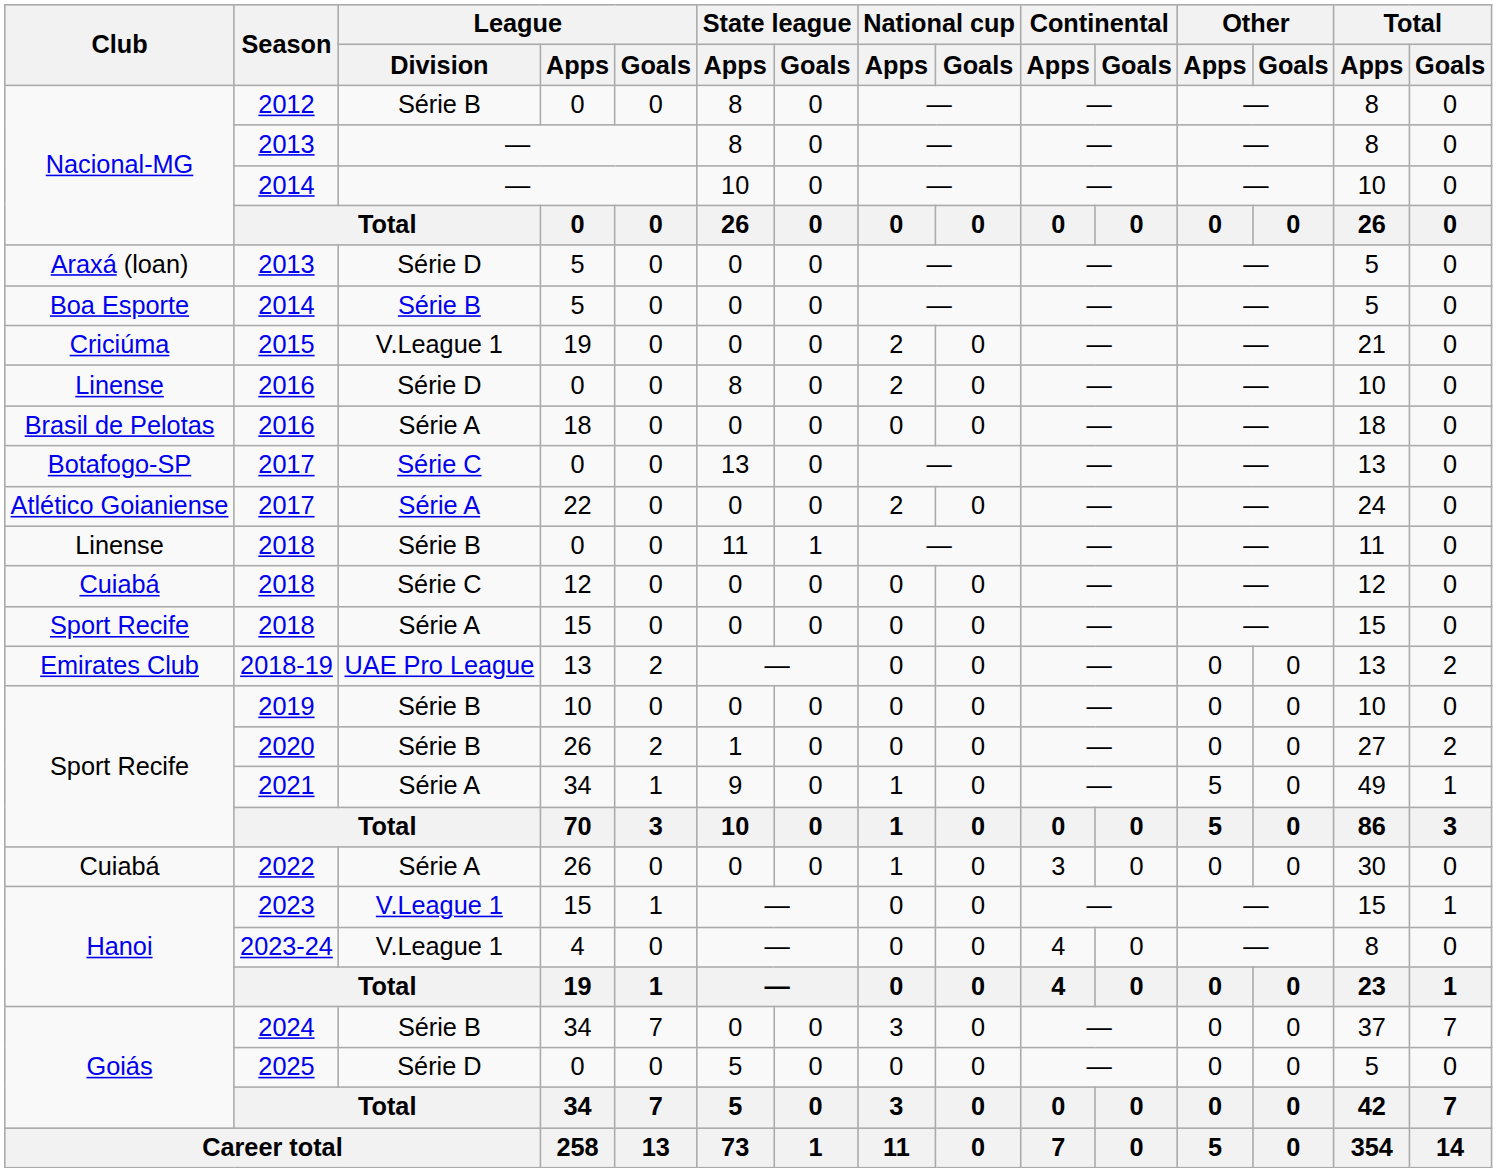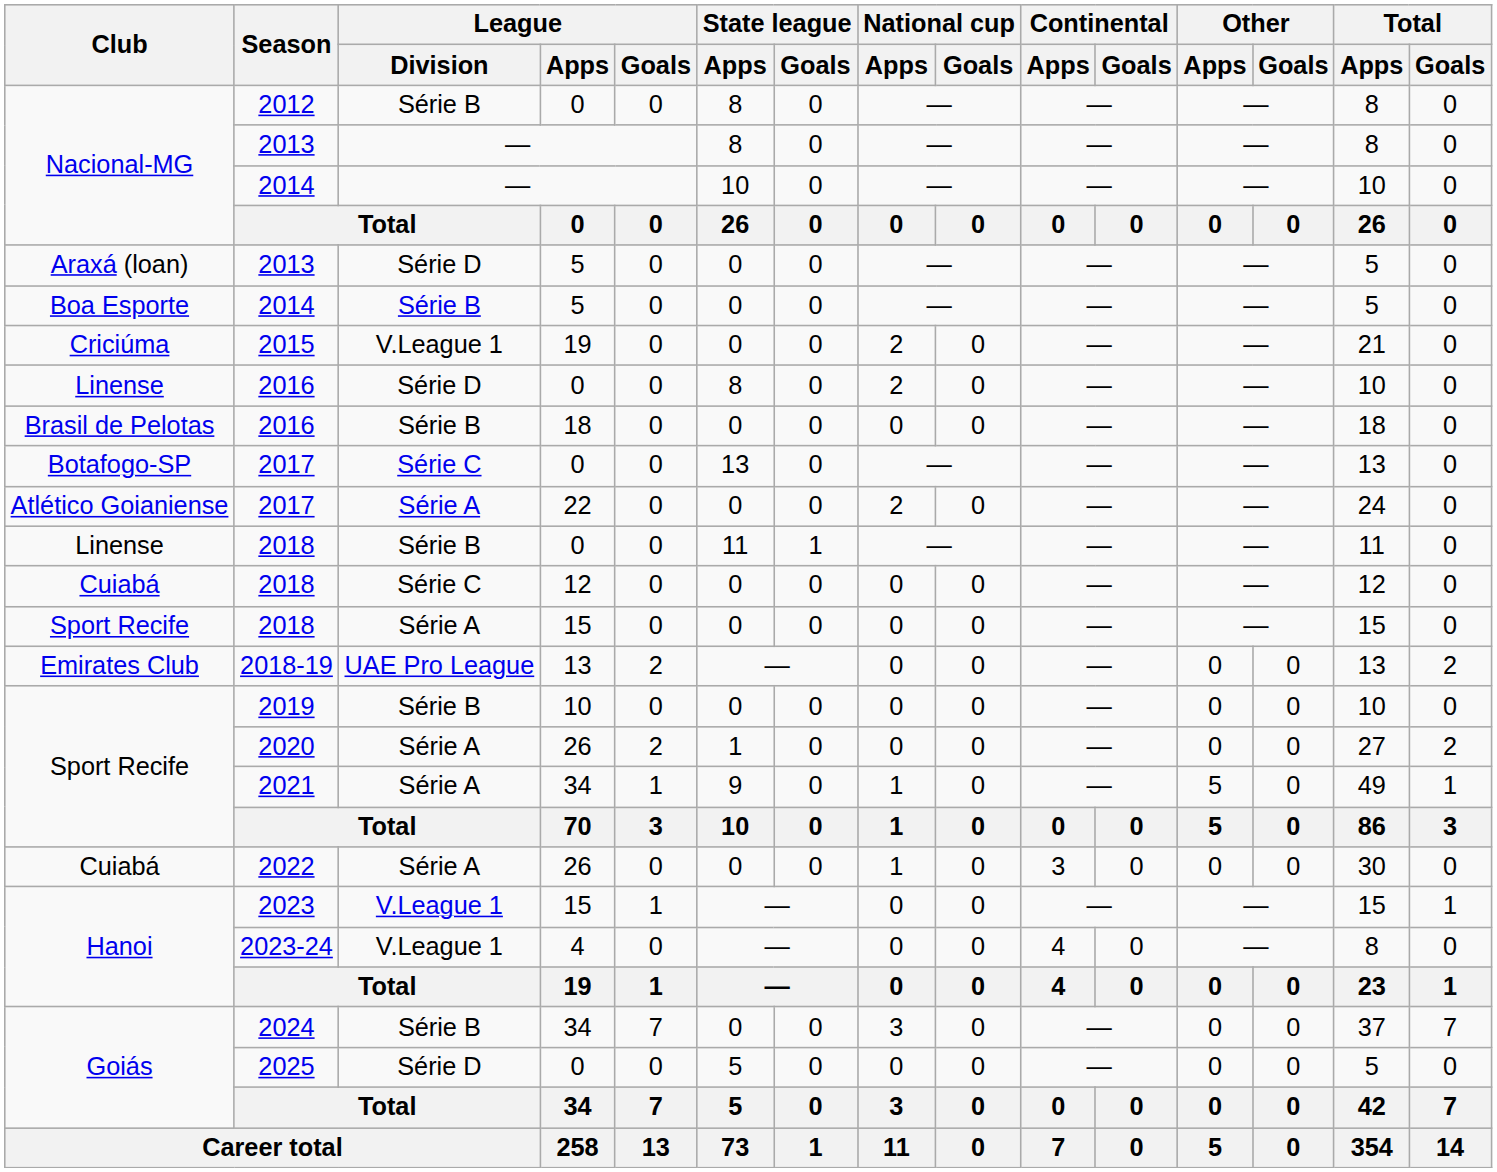 <table class="wikitable" style="text-align:center">
 <tr>
 <th rowspan="2">Club</th>
 <th rowspan="2">Season</th>
 <th colspan="3">League</th>
 <th colspan="2">State league</th>
 <th colspan="2">National cup</th>
 <th colspan="2">Continental</th>
 <th colspan="2">Other</th>
 <th colspan="2">Total</th>
 </tr>
 <tr>
 <th>Division</th>
 <th>Apps</th>
 <th>Goals</th>
 <th>Apps</th>
 <th>Goals</th>
 <th>Apps</th>
 <th>Goals</th>
 <th>Apps</th>
 <th>Goals</th>
 <th>Apps</th>
 <th>Goals</th>
 <th>Apps</th>
 <th>Goals</th>
 </tr>
 <tr>
 <td rowspan="4"><a href='#'>Nacional-MG</a></td>
 <td><a href='#'>2012</a></td>
 <td>Série B</td>
 <td>0</td>
 <td>0</td>
 <td>8</td>
 <td>0</td>
 <td colspan="2">—</td>
 <td colspan="2">—</td>
 <td colspan="2">—</td>
 <td>8</td>
 <td>0</td>
 </tr>
 <tr>
 <td><a href='#'>2013</a></td>
 <td colspan="3">—</td>
 <td>8</td>
 <td>0</td>
 <td colspan="2">—</td>
 <td colspan="2">—</td>
 <td colspan="2">—</td>
 <td>8</td>
 <td>0</td>
 </tr>
 <tr>
 <td><a href='#'>2014</a></td>
 <td colspan="3">—</td>
 <td>10</td>
 <td>0</td>
 <td colspan="2">—</td>
 <td colspan="2">—</td>
 <td colspan="2">—</td>
 <td>10</td>
 <td>0</td>
 </tr>
 <tr>
 <th colspan="2">Total</th>
 <th>0</th>
 <th>0</th>
 <th>26</th>
 <th>0</th>
 <th>0</th>
 <th>0</th>
 <th>0</th>
 <th>0</th>
 <th>0</th>
 <th>0</th>
 <th>26</th>
 <th>0</th>
 </tr>
 <tr>
 <td><a href='#'>Araxá</a> (loan)</td>
 <td><a href='#'>2013</a></td>
 <td>Série D</td>
 <td>5</td>
 <td>0</td>
 <td>0</td>
 <td>0</td>
 <td colspan="2">—</td>
 <td colspan="2">—</td>
 <td colspan="2">—</td>
 <td>5</td>
 <td>0</td>
 </tr>
 <tr>
 <td><a href='#'>Boa Esporte</a></td>
 <td><a href='#'>2014</a></td>
 <td><a href='#'>Série B</a></td>
 <td>5</td>
 <td>0</td>
 <td>0</td>
 <td>0</td>
 <td colspan="2">—</td>
 <td colspan="2">—</td>
 <td colspan="2">—</td>
 <td>5</td>
 <td>0</td>
 </tr>
 <tr>
 <td><a href='#'>Criciúma</a></td>
 <td><a href='#'>2015</a></td>
 <td>V.League 1</td>
 <td>19</td>
 <td>0</td>
 <td>0</td>
 <td>0</td>
 <td>2</td>
 <td>0</td>
 <td colspan="2">—</td>
 <td colspan="2">—</td>
 <td>21</td>
 <td>0</td>
 </tr>
 <tr>
 <td><a href='#'>Linense</a></td>
 <td><a href='#'>2016</a></td>
 <td>Série D</td>
 <td>0</td>
 <td>0</td>
 <td>8</td>
 <td>0</td>
 <td>2</td>
 <td>0</td>
 <td colspan="2">—</td>
 <td colspan="2">—</td>
 <td>10</td>
 <td>0</td>
 </tr>
 <tr>
 <td><a href='#'>Brasil de Pelotas</a></td>
 <td><a href='#'>2016</a></td>
-<td>Série A</td>
+<td>Série B</td>
 <td>18</td>
 <td>0</td>
 <td>0</td>
 <td>0</td>
 <td>0</td>
 <td>0</td>
 <td colspan="2">—</td>
 <td colspan="2">—</td>
 <td>18</td>
 <td>0</td>
 </tr>
 <tr>
 <td><a href='#'>Botafogo-SP</a></td>
 <td><a href='#'>2017</a></td>
 <td><a href='#'>Série C</a></td>
 <td>0</td>
 <td>0</td>
 <td>13</td>
 <td>0</td>
 <td colspan="2">—</td>
 <td colspan="2">—</td>
 <td colspan="2">—</td>
 <td>13</td>
 <td>0</td>
 </tr>
 <tr>
 <td><a href='#'>Atlético Goianiense</a></td>
 <td><a href='#'>2017</a></td>
 <td><a href='#'>Série A</a></td>
 <td>22</td>
 <td>0</td>
 <td>0</td>
 <td>0</td>
 <td>2</td>
 <td>0</td>
 <td colspan="2">—</td>
 <td colspan="2">—</td>
 <td>24</td>
 <td>0</td>
 </tr>
 <tr>
 <td>Linense</td>
 <td><a href='#'>2018</a></td>
 <td>Série B</td>
 <td>0</td>
 <td>0</td>
 <td>11</td>
 <td>1</td>
 <td colspan="2">—</td>
 <td colspan="2">—</td>
 <td colspan="2">—</td>
 <td>11</td>
 <td>0</td>
 </tr>
 <tr>
 <td><a href='#'>Cuiabá</a></td>
 <td><a href='#'>2018</a></td>
 <td>Série C</td>
 <td>12</td>
 <td>0</td>
 <td>0</td>
 <td>0</td>
 <td>0</td>
 <td>0</td>
 <td colspan="2">—</td>
 <td colspan="2">—</td>
 <td>12</td>
 <td>0</td>
 </tr>
 <tr>
 <td><a href='#'>Sport Recife</a></td>
 <td><a href='#'>2018</a></td>
 <td>Série A</td>
 <td>15</td>
 <td>0</td>
 <td>0</td>
 <td>0</td>
 <td>0</td>
 <td>0</td>
 <td colspan="2">—</td>
 <td colspan="2">—</td>
 <td>15</td>
 <td>0</td>
 </tr>
 <tr>
 <td><a href='#'>Emirates Club</a></td>
 <td><a href='#'>2018-19</a></td>
 <td><a href='#'>UAE Pro League</a></td>
 <td>13</td>
 <td>2</td>
 <td colspan="2">—</td>
 <td>0</td>
 <td>0</td>
 <td colspan="2">—</td>
 <td>0</td>
 <td>0</td>
 <td>13</td>
 <td>2</td>
 </tr>
 <tr>
 <td rowspan="4">Sport Recife</td>
 <td><a href='#'>2019</a></td>
 <td>Série B</td>
 <td>10</td>
 <td>0</td>
 <td>0</td>
 <td>0</td>
 <td>0</td>
 <td>0</td>
 <td colspan="2">—</td>
 <td>0</td>
 <td>0</td>
 <td>10</td>
 <td>0</td>
 </tr>
 <tr>
 <td><a href='#'>2020</a></td>
-<td>Série B</td>
+<td>Série A</td>
 <td>26</td>
 <td>2</td>
 <td>1</td>
 <td>0</td>
 <td>0</td>
 <td>0</td>
 <td colspan="2">—</td>
 <td>0</td>
 <td>0</td>
 <td>27</td>
 <td>2</td>
 </tr>
 <tr>
 <td><a href='#'>2021</a></td>
 <td>Série A</td>
 <td>34</td>
 <td>1</td>
 <td>9</td>
 <td>0</td>
 <td>1</td>
 <td>0</td>
 <td colspan="2">—</td>
 <td>5</td>
 <td>0</td>
 <td>49</td>
 <td>1</td>
 </tr>
 <tr>
 <th colspan="2">Total</th>
 <th>70</th>
 <th>3</th>
 <th>10</th>
 <th>0</th>
 <th>1</th>
 <th>0</th>
 <th>0</th>
 <th>0</th>
 <th>5</th>
 <th>0</th>
 <th>86</th>
 <th>3</th>
 </tr>
 <tr>
 <td>Cuiabá</td>
 <td><a href='#'>2022</a></td>
 <td>Série A</td>
 <td>26</td>
 <td>0</td>
 <td>0</td>
 <td>0</td>
 <td>1</td>
 <td>0</td>
 <td>3</td>
 <td>0</td>
 <td>0</td>
 <td>0</td>
 <td>30</td>
 <td>0</td>
 </tr>
 <tr>
 <td rowspan="3"><a href='#'>Hanoi</a></td>
 <td><a href='#'>2023</a></td>
 <td><a href='#'>V.League 1</a></td>
 <td>15</td>
 <td>1</td>
 <td colspan="2">—</td>
 <td>0</td>
 <td>0</td>
 <td colspan="2">—</td>
 <td colspan="2">—</td>
 <td>15</td>
 <td>1</td>
 </tr>
 <tr>
 <td><a href='#'>2023-24</a></td>
 <td>V.League 1</td>
 <td>4</td>
 <td>0</td>
 <td colspan="2">—</td>
 <td>0</td>
 <td>0</td>
 <td>4</td>
 <td>0</td>
 <td colspan="2">—</td>
 <td>8</td>
 <td>0</td>
 </tr>
 <tr>
 <th colspan="2">Total</th>
 <th>19</th>
 <th>1</th>
 <th colspan="2">—</th>
 <th>0</th>
 <th>0</th>
 <th>4</th>
 <th>0</th>
 <th>0</th>
 <th>0</th>
 <th>23</th>
 <th>1</th>
 </tr>
 <tr>
 <td rowspan="3"><a href='#'>Goiás</a></td>
 <td><a href='#'>2024</a></td>
 <td>Série B</td>
 <td>34</td>
 <td>7</td>
 <td>0</td>
 <td>0</td>
 <td>3</td>
 <td>0</td>
 <td colspan="2">—</td>
 <td>0</td>
 <td>0</td>
 <td>37</td>
 <td>7</td>
 </tr>
 <tr>
 <td><a href='#'>2025</a></td>
 <td>Série D</td>
 <td>0</td>
 <td>0</td>
 <td>5</td>
 <td>0</td>
 <td>0</td>
 <td>0</td>
 <td colspan="2">—</td>
 <td>0</td>
 <td>0</td>
 <td>5</td>
 <td>0</td>
 </tr>
 <tr>
 <th colspan="2">Total</th>
 <th>34</th>
 <th>7</th>
 <th>5</th>
 <th>0</th>
 <th>3</th>
 <th>0</th>
 <th>0</th>
 <th>0</th>
 <th>0</th>
 <th>0</th>
 <th>42</th>
 <th>7</th>
 </tr>
 <tr>
 <th colspan="3">Career total</th>
 <th>258</th>
 <th>13</th>
 <th>73</th>
 <th>1</th>
 <th>11</th>
 <th>0</th>
 <th>7</th>
 <th>0</th>
 <th>5</th>
 <th>0</th>
 <th>354</th>
 <th>14</th>
 </tr>
 </table>
